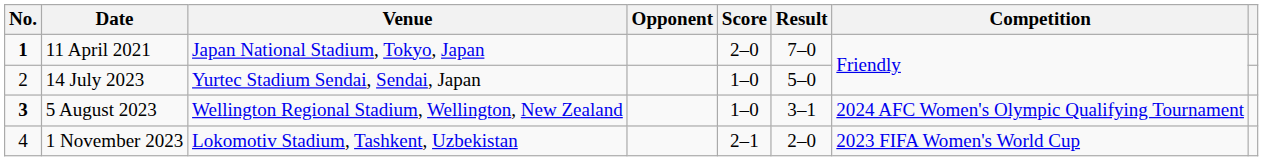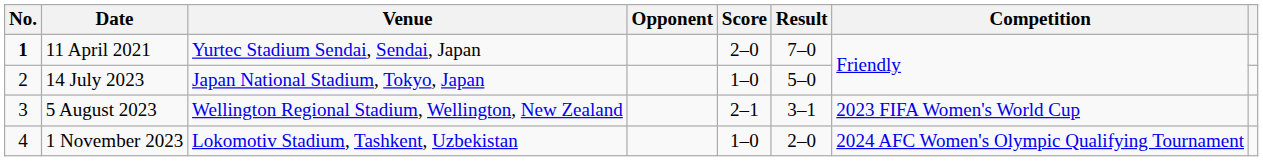 <table class="wikitable">
 <tr>
 <th scope="col">No.</th>
 <th scope="col">Date</th>
 <th scope="col">Venue</th>
 <th scope="col">Opponent</th>
 <th scope="col">Score</th>
 <th scope="col">Result</th>
 <th scope="col">Competition</th>
 <th scope="col" class="unsortable"></th>
 </tr>
 <tr>
 <td align=center><strong>1</strong></td>
 <td>11 April 2021</td>
-<td><a href='#'>Japan National Stadium</a>, <a href='#'>Tokyo</a>, <a href='#'>Japan</a></td>
+<td><a href='#'>Yurtec Stadium Sendai</a>, <a href='#'>Sendai</a>, Japan</td>
 <td></td>
 <td align="center">2–0</td>
 <td align="center">7–0</td>
 <td rowspan=2><a href='#'>Friendly</a></td>
 <td></td>
 </tr>
 <tr>
 <td align=center>2</td>
 <td>14 July 2023</td>
-<td><a href='#'>Yurtec Stadium Sendai</a>, <a href='#'>Sendai</a>, Japan</td>
+<td><a href='#'>Japan National Stadium</a>, <a href='#'>Tokyo</a>, <a href='#'>Japan</a></td>
 <td></td>
 <td align=center>1–0</td>
 <td align=center>5–0</td>
 <td></td>
 </tr>
 <tr>
-<td align=center><strong>3</strong></td>
+<td align=center>3</td>
 <td>5 August 2023</td>
 <td><a href='#'>Wellington Regional Stadium</a>, <a href='#'>Wellington</a>, <a href='#'>New Zealand</a></td>
 <td></td>
-<td align=center>1–0</td>
+<td align=center>2–1</td>
 <td align=center>3–1</td>
-<td><a href='#'>2024 AFC Women's Olympic Qualifying Tournament</a></td>
+<td><a href='#'>2023 FIFA Women's World Cup</a></td>
 <td></td>
 </tr>
 <tr>
 <td align=center>4</td>
 <td>1 November 2023</td>
 <td><a href='#'>Lokomotiv Stadium</a>, <a href='#'>Tashkent</a>, <a href='#'>Uzbekistan</a></td>
 <td></td>
-<td align=center>2–1</td>
+<td align=center>1–0</td>
 <td align=center>2–0</td>
-<td><a href='#'>2023 FIFA Women's World Cup</a></td>
+<td><a href='#'>2024 AFC Women's Olympic Qualifying Tournament</a></td>
 </tr>
 </table>
